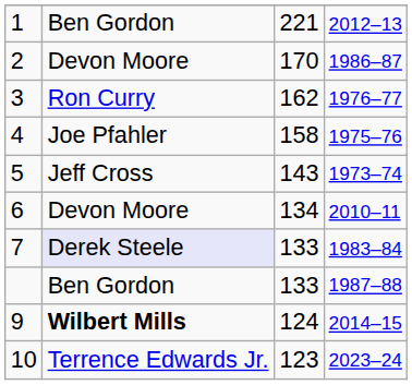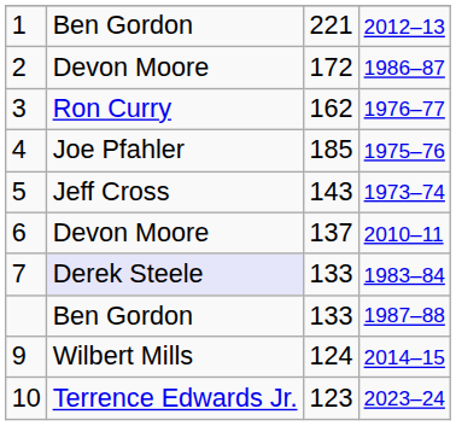 <table class="wikitable">
 <tr>
 </tr>
 <tr>
 <td>1</td>
 <td>Ben Gordon</td>
 <td>221</td>
 <td style="font-size:80%;"><a href='#'>2012–13</a></td>
 </tr>
 <tr>
 <td>2</td>
 <td>Devon Moore</td>
-<td>170</td>
+<td>172</td>
 <td style="font-size:80%;"><a href='#'>1986–87</a></td>
 </tr>
 <tr>
 <td>3</td>
 <td><a href='#'>Ron Curry</a></td>
 <td>162</td>
 <td style="font-size:80%;"><a href='#'>1976–77</a></td>
 </tr>
 <tr>
 <td>4</td>
 <td>Joe Pfahler</td>
-<td>158</td>
+<td>185</td>
 <td style="font-size:80%;"><a href='#'>1975–76</a></td>
 </tr>
 <tr>
 <td>5</td>
 <td>Jeff Cross</td>
 <td>143</td>
 <td style="font-size:80%;"><a href='#'>1973–74</a></td>
 </tr>
 <tr>
 <td>6</td>
 <td>Devon Moore</td>
-<td>134</td>
+<td>137</td>
 <td style="font-size:80%;"><a href='#'>2010–11</a></td>
 </tr>
 <tr>
 <td>7</td>
 <td style="background: lavender;">Derek Steele</td>
 <td>133</td>
 <td style="font-size:80%;"><a href='#'>1983–84</a></td>
 </tr>
 <tr>
 <td></td>
 <td>Ben Gordon</td>
 <td>133</td>
 <td style="font-size:80%;"><a href='#'>1987–88</a></td>
 </tr>
 <tr>
 <td>9</td>
-<td><strong>Wilbert Mills</strong></td>
+<td>Wilbert Mills</td>
 <td>124</td>
 <td style="font-size:80%;"><a href='#'>2014–15</a></td>
 </tr>
 <tr>
 <td>10</td>
 <td><a href='#'>Terrence Edwards Jr.</a></td>
 <td>123</td>
 <td style="font-size:80%;"><a href='#'>2023–24</a></td>
 </tr>
 </table>
